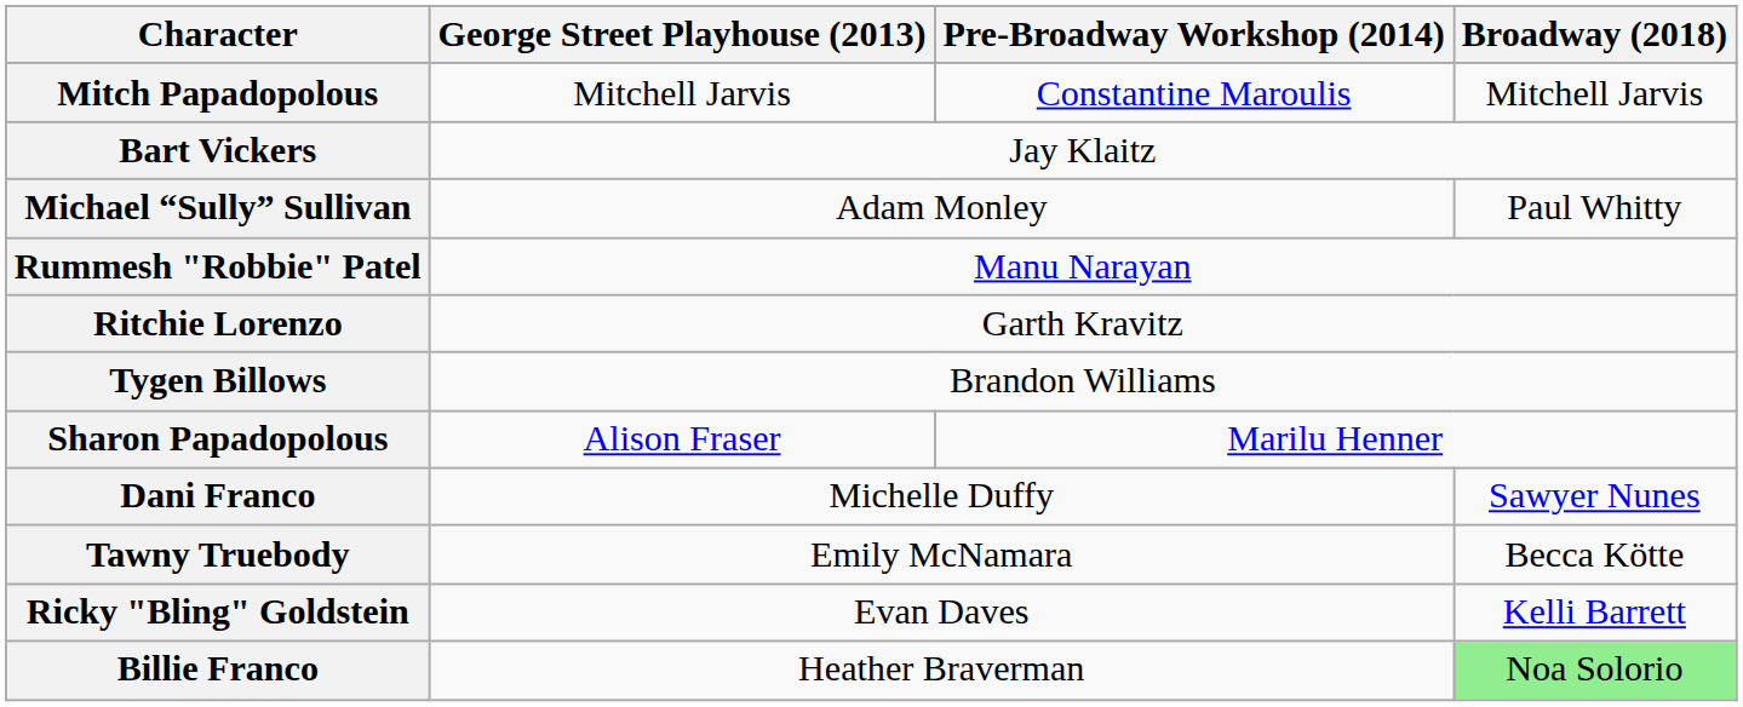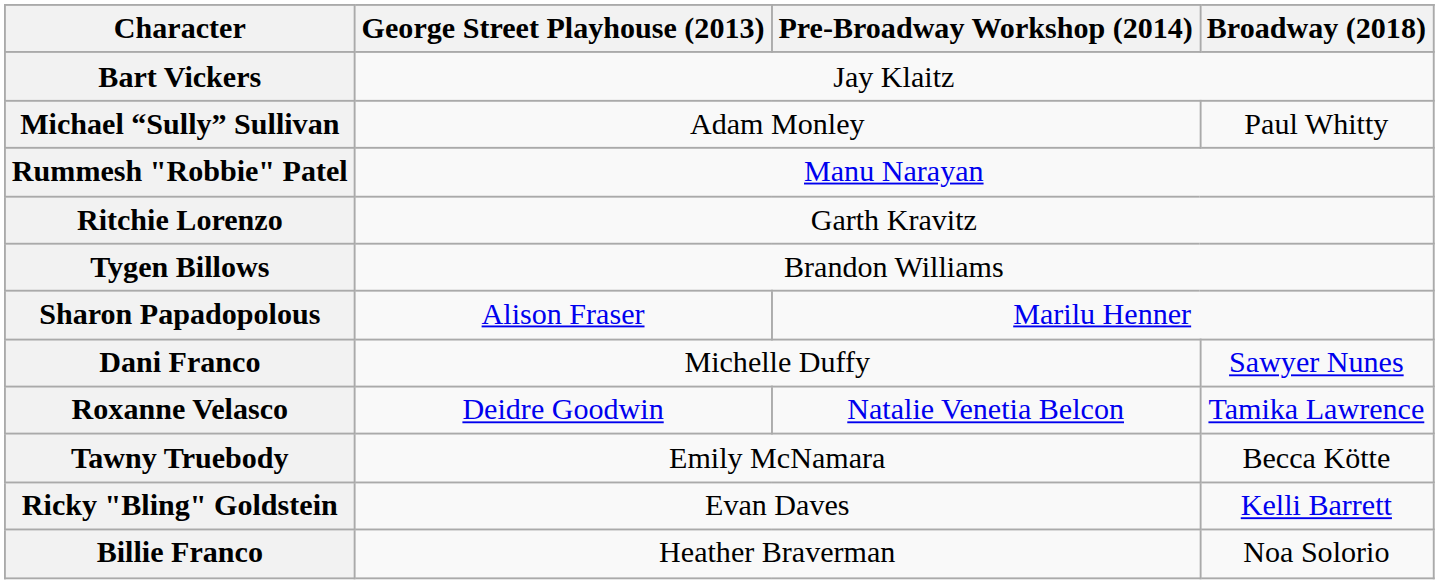 <table class="wikitable" style="width:1000;">
 <tr>
 <th>Character</th>
 <th>George Street Playhouse (2013)</th>
 <th>Pre-Broadway Workshop (2014)</th>
 <th>Broadway (2018)</th>
-</tr>
-<tr>
-<th>Mitch Papadopolous</th>
-<td colspan="1" align="center">Mitchell Jarvis</td>
-<td colspan="1" align="center"><a href='#'>Constantine Maroulis</a></td>
-<td colspan="1" align="center">Mitchell Jarvis</td>
 </tr>
 <tr>
 <th>Bart Vickers</th>
 <td colspan="3" align="center">Jay Klaitz</td>
 </tr>
 <tr>
 <th>Michael “Sully” Sullivan</th>
 <td colspan="2" align="center">Adam Monley</td>
 <td colspan="1" align="center">Paul Whitty</td>
 </tr>
 <tr>
 <th>Rummesh "Robbie" Patel</th>
 <td colspan="3" align="center"><a href='#'>Manu Narayan</a></td>
 </tr>
 <tr>
 <th>Ritchie Lorenzo</th>
 <td colspan="3" align="center">Garth Kravitz</td>
 </tr>
 <tr>
 <th>Tygen Billows</th>
 <td colspan="3" align="center">Brandon Williams</td>
 </tr>
 <tr>
 <th>Sharon Papadopolous</th>
 <td colspan="1" align="center"><a href='#'>Alison Fraser</a></td>
 <td colspan="2" align="center"><a href='#'>Marilu Henner</a></td>
 </tr>
 <tr>
 <th>Dani Franco</th>
 <td colspan="2" align="center">Michelle Duffy</td>
 <td colspan="1" align="center"><a href='#'>Sawyer Nunes</a></td>
 </tr>
 <tr>
+<th>Roxanne Velasco</th>
+<td colspan="1" align="center"><a href='#'>Deidre Goodwin</a></td>
+<td colspan="1" align="center"><a href='#'>Natalie Venetia Belcon</a></td>
+<td colspan="1" align="center"><a href='#'>Tamika Lawrence</a></td>
+</tr>
+<tr>
 <th>Tawny Truebody</th>
 <td colspan="2" align="center">Emily McNamara</td>
 <td colspan="1" align="center">Becca Kötte</td>
 </tr>
 <tr>
 <th>Ricky "Bling" Goldstein</th>
 <td colspan="2" align="center">Evan Daves</td>
 <td colspan="1" align="center"><a href='#'>Kelli Barrett</a></td>
 </tr>
 <tr>
 <th>Billie Franco</th>
 <td colspan="2" align="center">Heather Braverman</td>
-<td colspan="1" align="center" style="background: lightgreen;">Noa Solorio</td>
+<td colspan="1" align="center">Noa Solorio</td>
 </tr>
 </table>
